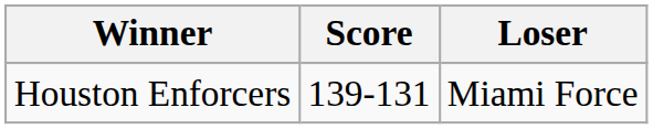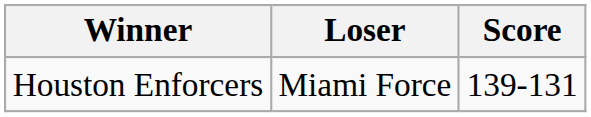 <table class="wikitable">
 <tr>
 <th>Winner</th>
+<th>Loser</th>
 <th>Score</th>
-<th>Loser</th>
 </tr>
 <tr>
 <td>Houston Enforcers</td>
+<td>Miami Force</td>
 <td>139-131</td>
-<td>Miami Force</td>
 </tr>
 </table>
